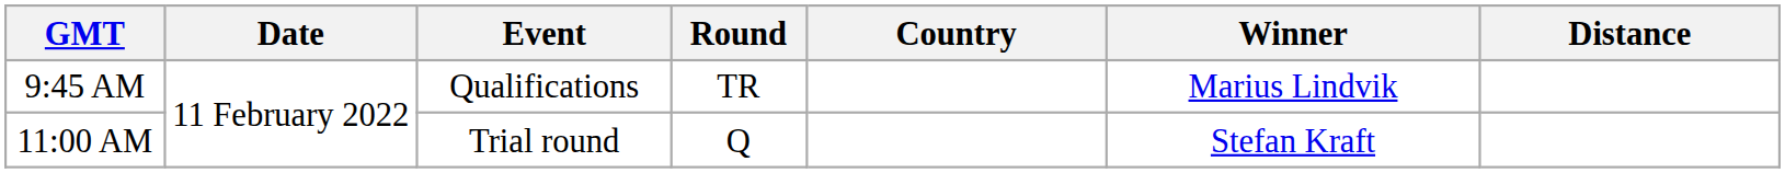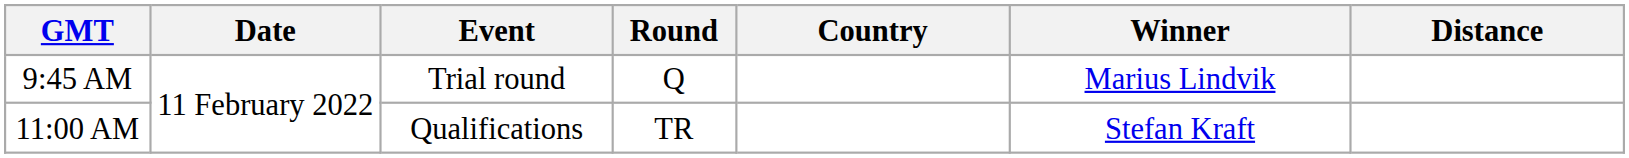 <table class="wikitable" style="background:#fff; font-size:88%; text-align:center; line-height:16px; border:grey solid 1px; border-collapse:collapse;">
 <tr>
 <th width=60><a href='#'>GMT</a></th>
 <th width=100>Date</th>
 <th width=100>Event</th>
 <th width=50>Round</th>
 <th width=120>Country</th>
 <th width=150>Winner</th>
 <th width=120>Distance</th>
 </tr>
 <tr>
 <td>9:45 AM</td>
 <td rowspan=2>11 February 2022</td>
-<td>Qualifications</td>
-<td>TR</td>
+<td>Trial round</td>
+<td>Q</td>
 <td></td>
 <td><a href='#'>Marius Lindvik</a></td>
 <td></td>
 </tr>
 <tr>
 <td>11:00 AM</td>
-<td>Trial round</td>
-<td>Q</td>
+<td>Qualifications</td>
+<td>TR</td>
 <td></td>
 <td><a href='#'>Stefan Kraft</a></td>
 <td></td>
 </tr>
 </table>
